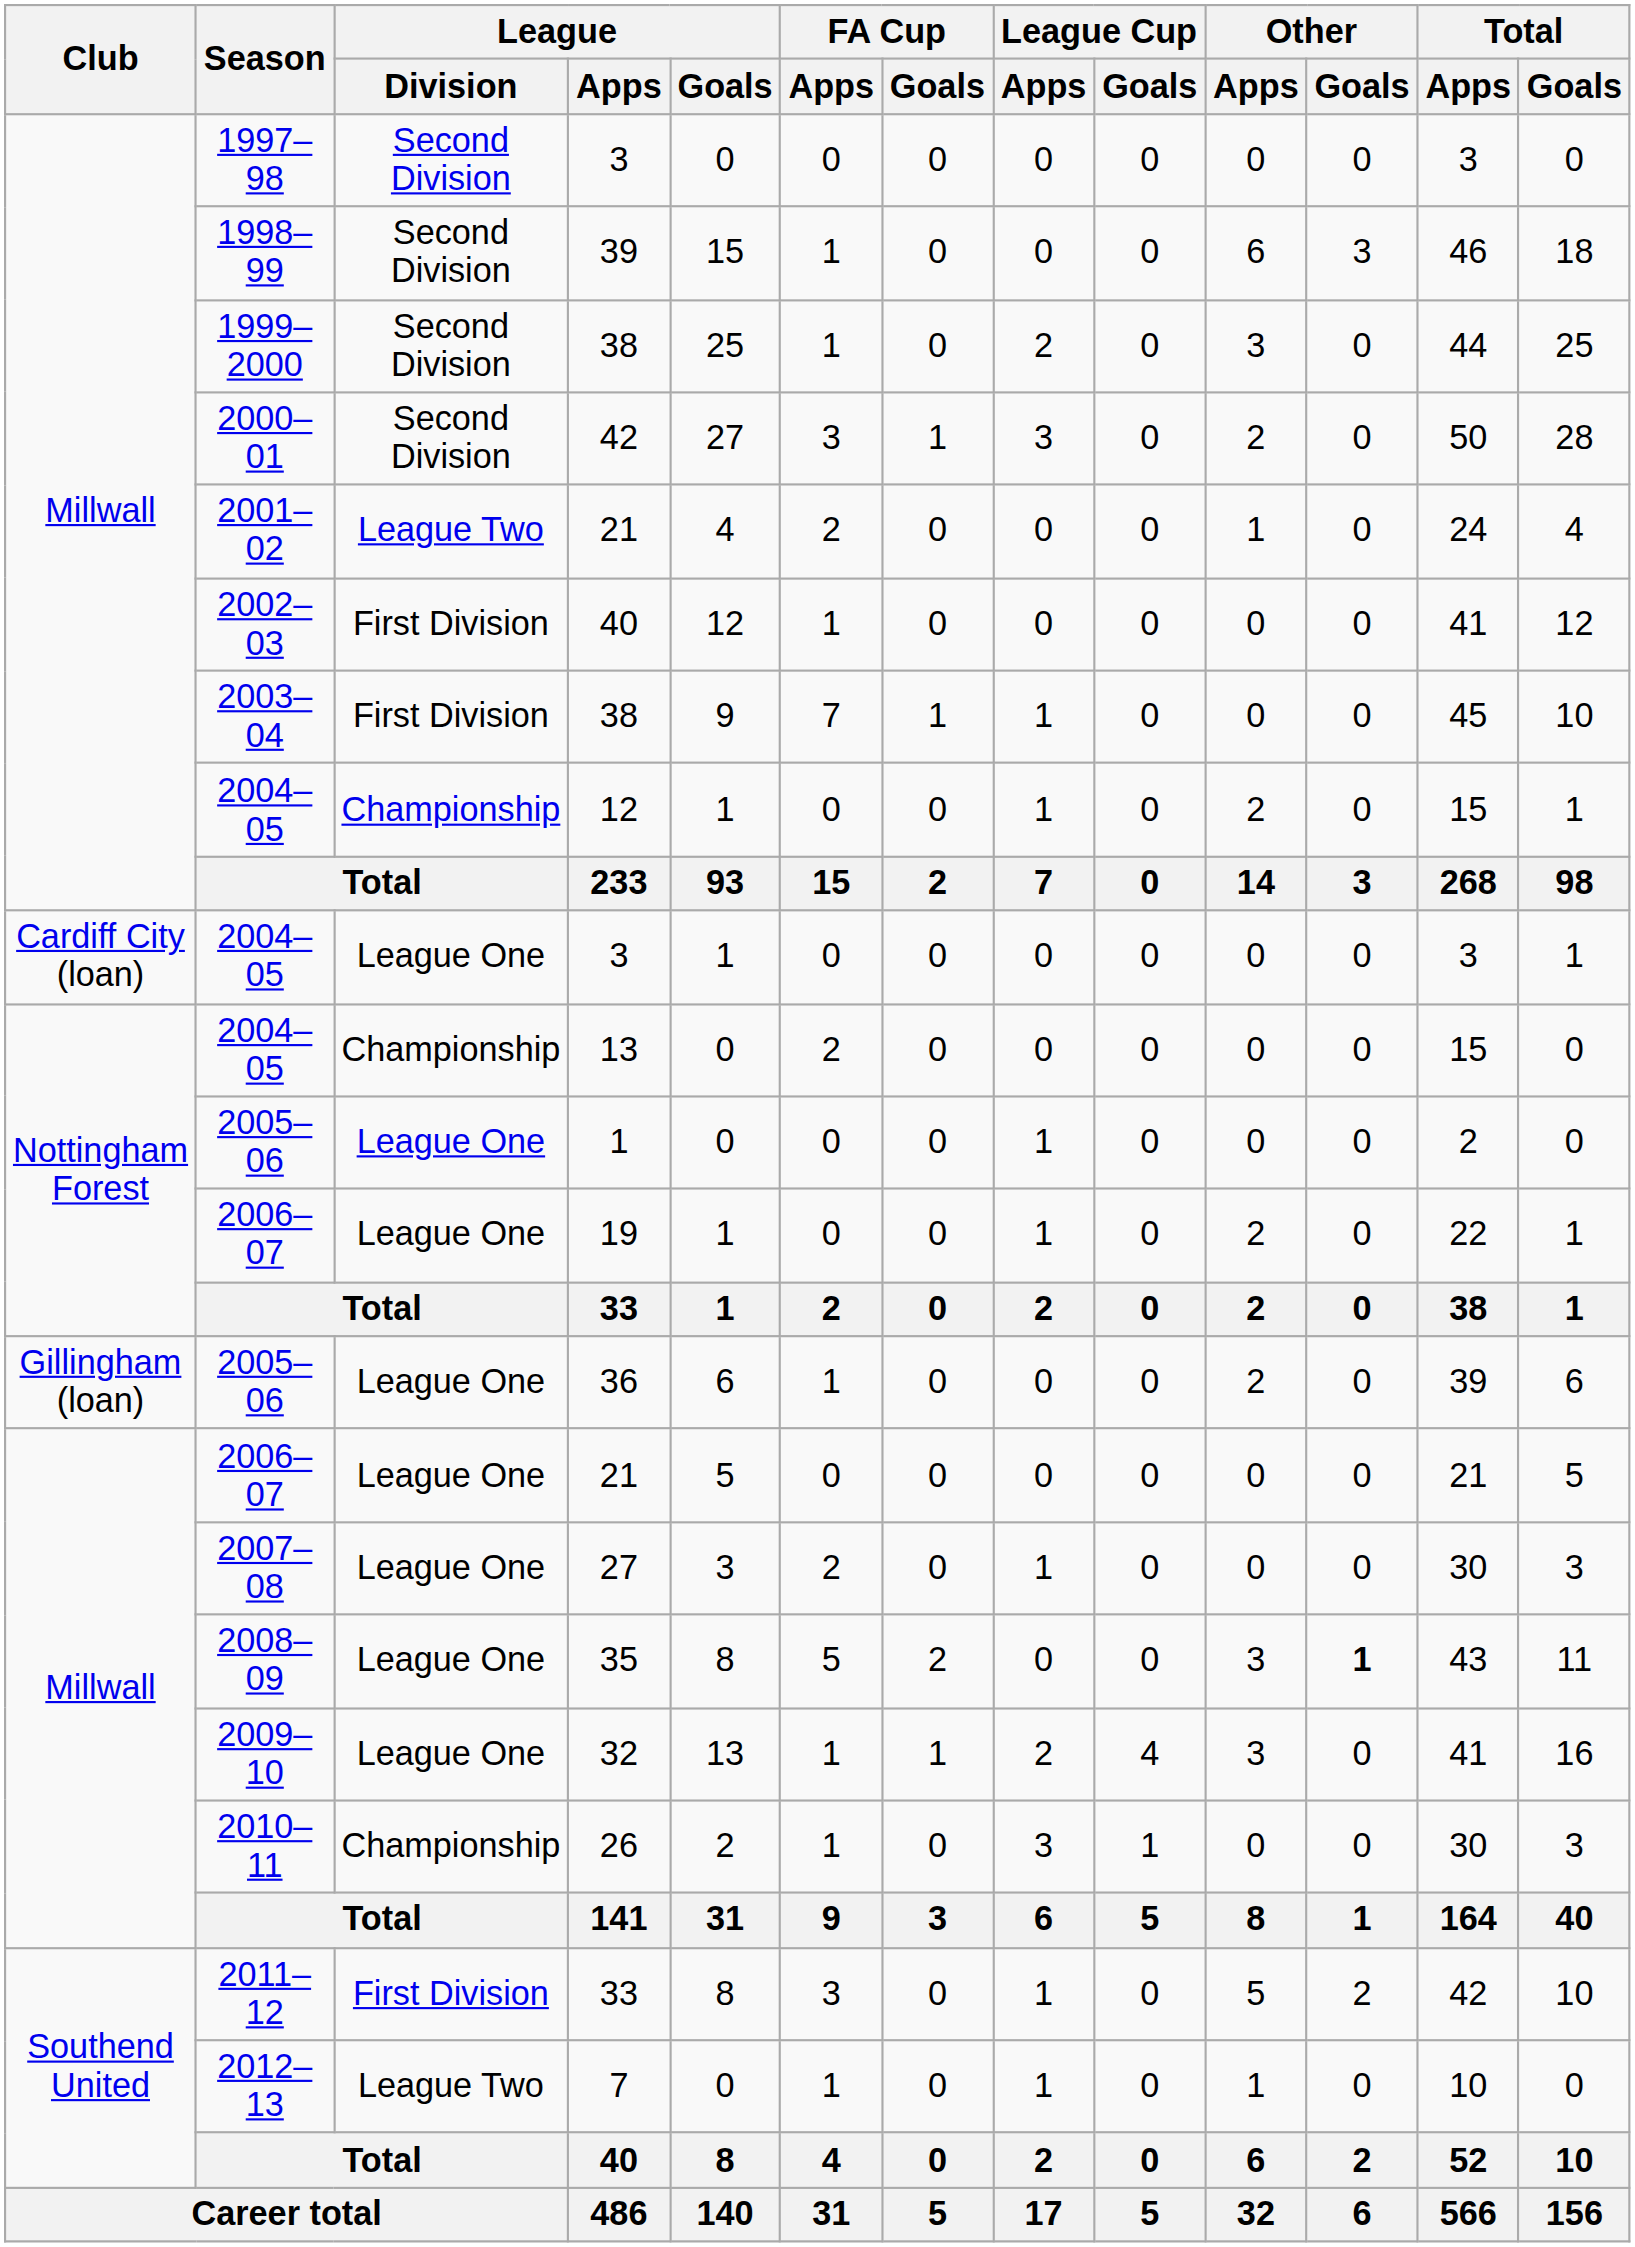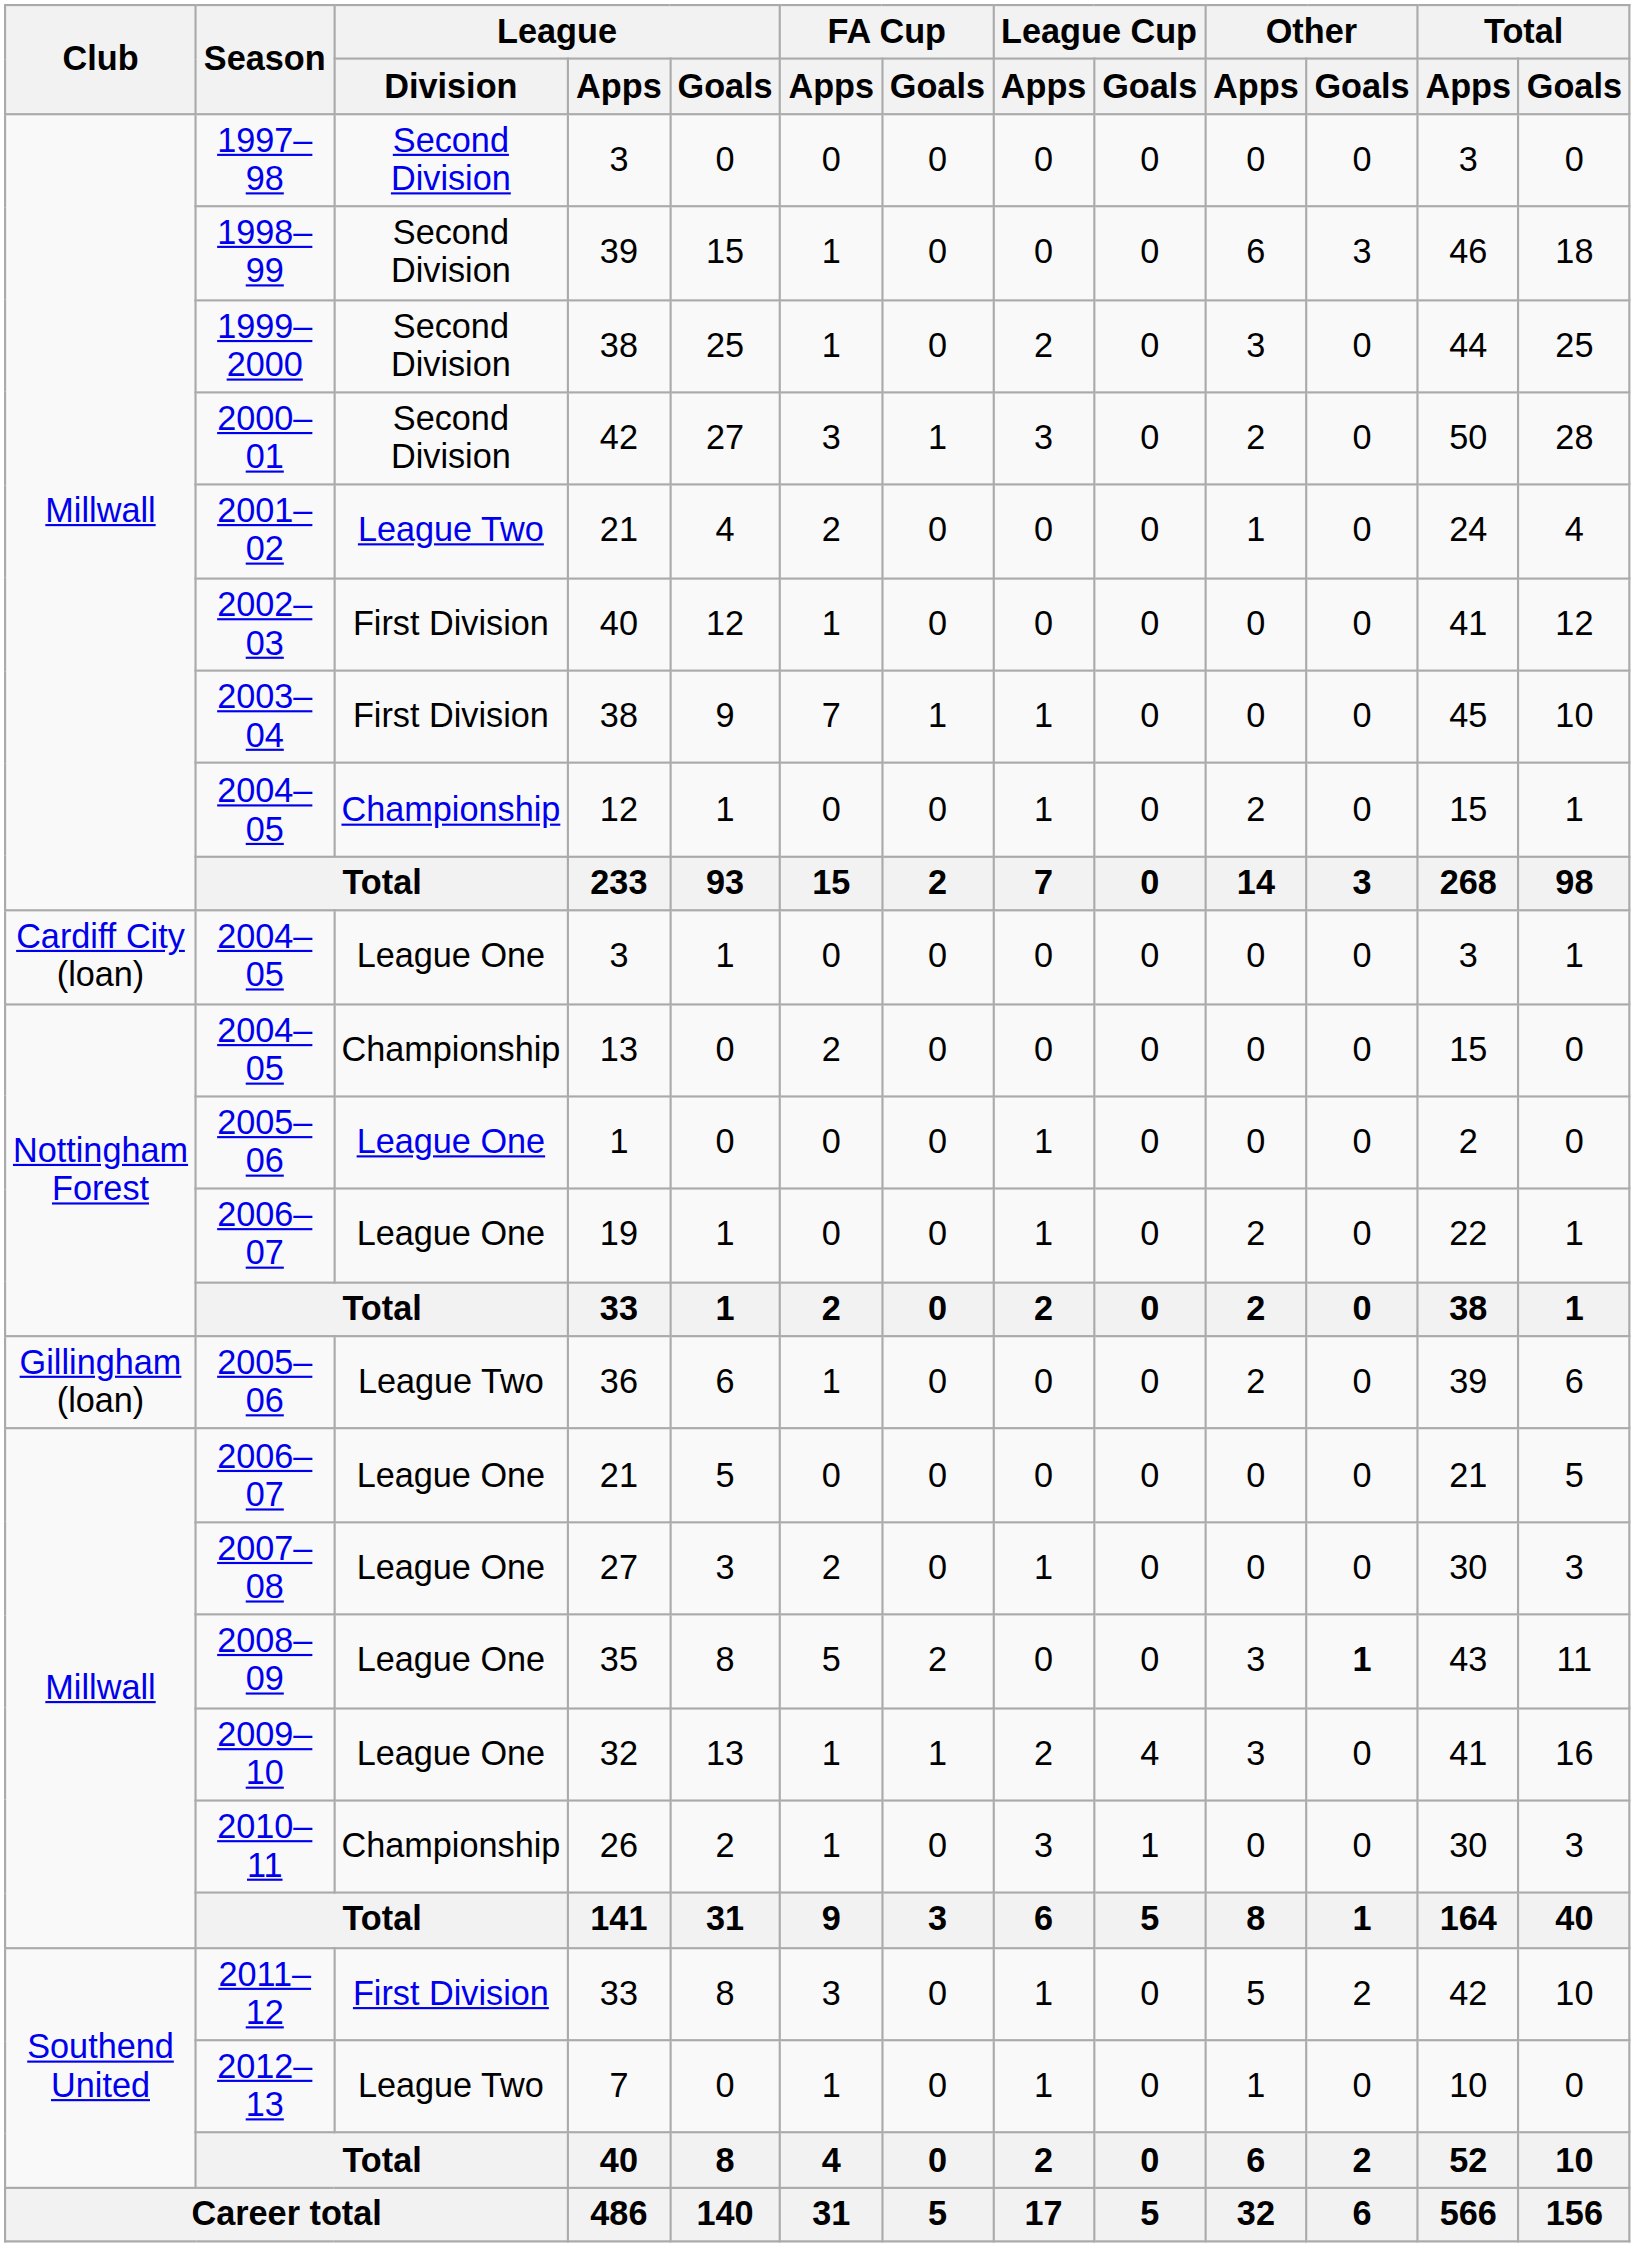 <table class="wikitable" style="text-align:center">
 <tr>
 <th rowspan=2>Club</th>
 <th rowspan=2>Season</th>
 <th colspan=3>League</th>
 <th colspan=2>FA Cup</th>
 <th colspan=2>League Cup</th>
 <th colspan=2>Other</th>
 <th colspan=2>Total</th>
 </tr>
 <tr>
 <th>Division</th>
 <th>Apps</th>
 <th>Goals</th>
 <th>Apps</th>
 <th>Goals</th>
 <th>Apps</th>
 <th>Goals</th>
 <th>Apps</th>
 <th>Goals</th>
 <th>Apps</th>
 <th>Goals</th>
 </tr>
 <tr>
 <td rowspan=9><a href='#'>Millwall</a></td>
 <td><a href='#'>1997–98</a></td>
 <td><a href='#'>Second Division</a></td>
 <td>3</td>
 <td>0</td>
 <td>0</td>
 <td>0</td>
 <td>0</td>
 <td>0</td>
 <td>0</td>
 <td>0</td>
 <td>3</td>
 <td>0</td>
 </tr>
 <tr>
 <td><a href='#'>1998–99</a></td>
 <td>Second Division</td>
 <td>39</td>
 <td>15</td>
 <td>1</td>
 <td>0</td>
 <td>0</td>
 <td>0</td>
 <td>6</td>
 <td>3</td>
 <td>46</td>
 <td>18</td>
 </tr>
 <tr>
 <td><a href='#'>1999–2000</a></td>
 <td>Second Division</td>
 <td>38</td>
 <td>25</td>
 <td>1</td>
 <td>0</td>
 <td>2</td>
 <td>0</td>
 <td>3</td>
 <td>0</td>
 <td>44</td>
 <td>25</td>
 </tr>
 <tr>
 <td><a href='#'>2000–01</a></td>
 <td>Second Division</td>
 <td>42</td>
 <td>27</td>
 <td>3</td>
 <td>1</td>
 <td>3</td>
 <td>0</td>
 <td>2</td>
 <td>0</td>
 <td>50</td>
 <td>28</td>
 </tr>
 <tr>
 <td><a href='#'>2001–02</a></td>
 <td><a href='#'>League Two</a></td>
 <td>21</td>
 <td>4</td>
 <td>2</td>
 <td>0</td>
 <td>0</td>
 <td>0</td>
 <td>1</td>
 <td>0</td>
 <td>24</td>
 <td>4</td>
 </tr>
 <tr>
 <td><a href='#'>2002–03</a></td>
 <td>First Division</td>
 <td>40</td>
 <td>12</td>
 <td>1</td>
 <td>0</td>
 <td>0</td>
 <td>0</td>
 <td>0</td>
 <td>0</td>
 <td>41</td>
 <td>12</td>
 </tr>
 <tr>
 <td><a href='#'>2003–04</a></td>
 <td>First Division</td>
 <td>38</td>
 <td>9</td>
 <td>7</td>
 <td>1</td>
 <td>1</td>
 <td>0</td>
 <td>0</td>
 <td>0</td>
 <td>45</td>
 <td>10</td>
 </tr>
 <tr>
 <td><a href='#'>2004–05</a></td>
 <td><a href='#'>Championship</a></td>
 <td>12</td>
 <td>1</td>
 <td>0</td>
 <td>0</td>
 <td>1</td>
 <td>0</td>
 <td>2</td>
 <td>0</td>
 <td>15</td>
 <td>1</td>
 </tr>
 <tr>
 <th colspan=2>Total</th>
 <th>233</th>
 <th>93</th>
 <th>15</th>
 <th>2</th>
 <th>7</th>
 <th>0</th>
 <th>14</th>
 <th>3</th>
 <th>268</th>
 <th>98</th>
 </tr>
 <tr>
 <td><a href='#'>Cardiff City</a> (loan)</td>
 <td><a href='#'>2004–05</a></td>
 <td>League One</td>
 <td>3</td>
 <td>1</td>
 <td>0</td>
 <td>0</td>
 <td>0</td>
 <td>0</td>
 <td>0</td>
 <td>0</td>
 <td>3</td>
 <td>1</td>
 </tr>
 <tr>
 <td rowspan=4><a href='#'>Nottingham Forest</a></td>
 <td><a href='#'>2004–05</a></td>
 <td>Championship</td>
 <td>13</td>
 <td>0</td>
 <td>2</td>
 <td>0</td>
 <td>0</td>
 <td>0</td>
 <td>0</td>
 <td>0</td>
 <td>15</td>
 <td>0</td>
 </tr>
 <tr>
 <td><a href='#'>2005–06</a></td>
 <td><a href='#'>League One</a></td>
 <td>1</td>
 <td>0</td>
 <td>0</td>
 <td>0</td>
 <td>1</td>
 <td>0</td>
 <td>0</td>
 <td>0</td>
 <td>2</td>
 <td>0</td>
 </tr>
 <tr>
 <td><a href='#'>2006–07</a></td>
 <td>League One</td>
 <td>19</td>
 <td>1</td>
 <td>0</td>
 <td>0</td>
 <td>1</td>
 <td>0</td>
 <td>2</td>
 <td>0</td>
 <td>22</td>
 <td>1</td>
 </tr>
 <tr>
 <th colspan=2>Total</th>
 <th>33</th>
 <th>1</th>
 <th>2</th>
 <th>0</th>
 <th>2</th>
 <th>0</th>
 <th>2</th>
 <th>0</th>
 <th>38</th>
 <th>1</th>
 </tr>
 <tr>
 <td><a href='#'>Gillingham</a> (loan)</td>
 <td><a href='#'>2005–06</a></td>
-<td>League One</td>
+<td>League Two</td>
 <td>36</td>
 <td>6</td>
 <td>1</td>
 <td>0</td>
 <td>0</td>
 <td>0</td>
 <td>2</td>
 <td>0</td>
 <td>39</td>
 <td>6</td>
 </tr>
 <tr>
 <td rowspan=6><a href='#'>Millwall</a></td>
 <td><a href='#'>2006–07</a></td>
 <td>League One</td>
 <td>21</td>
 <td>5</td>
 <td>0</td>
 <td>0</td>
 <td>0</td>
 <td>0</td>
 <td>0</td>
 <td>0</td>
 <td>21</td>
 <td>5</td>
 </tr>
 <tr>
 <td><a href='#'>2007–08</a></td>
 <td>League One</td>
 <td>27</td>
 <td>3</td>
 <td>2</td>
 <td>0</td>
 <td>1</td>
 <td>0</td>
 <td>0</td>
 <td>0</td>
 <td>30</td>
 <td>3</td>
 </tr>
 <tr>
 <td><a href='#'>2008–09</a></td>
 <td>League One</td>
 <td>35</td>
 <td>8</td>
 <td>5</td>
 <td>2</td>
 <td>0</td>
 <td>0</td>
 <td>3</td>
 <td><strong>1</strong></td>
 <td>43</td>
 <td>11</td>
 </tr>
 <tr>
 <td><a href='#'>2009–10</a></td>
 <td>League One</td>
 <td>32</td>
 <td>13</td>
 <td>1</td>
 <td>1</td>
 <td>2</td>
 <td>4</td>
 <td>3</td>
 <td>0</td>
 <td>41</td>
 <td>16</td>
 </tr>
 <tr>
 <td><a href='#'>2010–11</a></td>
 <td>Championship</td>
 <td>26</td>
 <td>2</td>
 <td>1</td>
 <td>0</td>
 <td>3</td>
 <td>1</td>
 <td>0</td>
 <td>0</td>
 <td>30</td>
 <td>3</td>
 </tr>
 <tr>
 <th colspan=2>Total</th>
 <th>141</th>
 <th>31</th>
 <th>9</th>
 <th>3</th>
 <th>6</th>
 <th>5</th>
 <th>8</th>
 <th>1</th>
 <th>164</th>
 <th>40</th>
 </tr>
 <tr>
 <td rowspan=3><a href='#'>Southend United</a></td>
 <td><a href='#'>2011–12</a></td>
 <td><a href='#'>First Division</a></td>
 <td>33</td>
 <td>8</td>
 <td>3</td>
 <td>0</td>
 <td>1</td>
 <td>0</td>
 <td>5</td>
 <td>2</td>
 <td>42</td>
 <td>10</td>
 </tr>
 <tr>
 <td><a href='#'>2012–13</a></td>
 <td>League Two</td>
 <td>7</td>
 <td>0</td>
 <td>1</td>
 <td>0</td>
 <td>1</td>
 <td>0</td>
 <td>1</td>
 <td>0</td>
 <td>10</td>
 <td>0</td>
 </tr>
 <tr>
 <th colspan=2>Total</th>
 <th>40</th>
 <th>8</th>
 <th>4</th>
 <th>0</th>
 <th>2</th>
 <th>0</th>
 <th>6</th>
 <th>2</th>
 <th>52</th>
 <th>10</th>
 </tr>
 <tr>
 <th colspan=3>Career total</th>
 <th>486</th>
 <th>140</th>
 <th>31</th>
 <th>5</th>
 <th>17</th>
 <th>5</th>
 <th>32</th>
 <th>6</th>
 <th>566</th>
 <th>156</th>
 </tr>
 </table>
